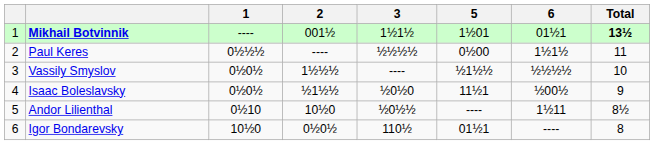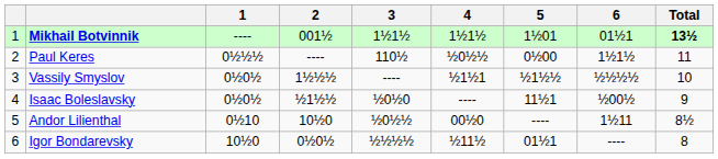 <table class="wikitable" border="1" width="850px">
 <tr>
 <th></th>
 <th></th>
 <th>1</th>
 <th>2</th>
 <th>3</th>
+<th>4</th>
 <th>5</th>
 <th>6</th>
 <th>Total</th>
 </tr>
 <tr align="center" style="background:#ccffcc;">
 <td>1</td>
 <td align="left"> <strong><a href='#'>Mikhail Botvinnik</a></strong></td>
 <td>----</td>
 <td>001½</td>
 <td>1½1½</td>
+<td>1½1½</td>
 <td>1½01</td>
 <td>01½1</td>
 <td align="center"><strong>13½</strong></td>
 </tr>
 <tr align="center">
 <td>2</td>
 <td align="left"> <a href='#'>Paul Keres</a></td>
 <td>0½½½</td>
 <td>----</td>
-<td>½½½½</td>
+<td>110½</td>
+<td>½0½½</td>
 <td>0½00</td>
 <td>1½1½</td>
 <td align="center">11</td>
 </tr>
 <tr align="center">
 <td>3</td>
 <td align="left"> <a href='#'>Vassily Smyslov</a></td>
 <td>0½0½</td>
 <td>1½½½</td>
 <td>----</td>
+<td>½1½1</td>
 <td>½1½½</td>
 <td>½½½½</td>
 <td align="center">10</td>
 </tr>
 <tr align="center">
 <td>4</td>
 <td align="left"> <a href='#'>Isaac Boleslavsky</a></td>
 <td>0½0½</td>
 <td>½1½½</td>
 <td>½0½0</td>
+<td>----</td>
 <td>11½1</td>
 <td>½00½</td>
 <td align="center">9</td>
 </tr>
 <tr align="center">
 <td>5</td>
 <td align="left"> <a href='#'>Andor Lilienthal</a></td>
 <td>0½10</td>
 <td>10½0</td>
 <td>½0½½</td>
+<td>00½0</td>
 <td>----</td>
 <td>1½11</td>
 <td align="center">8½</td>
 </tr>
 <tr align="center">
 <td>6</td>
 <td align="left"> <a href='#'>Igor Bondarevsky</a></td>
 <td>10½0</td>
 <td>0½0½</td>
-<td>110½</td>
+<td>½½½½</td>
+<td>½11½</td>
 <td>01½1</td>
 <td>----</td>
 <td align="center">8</td>
 </tr>
 </table>
